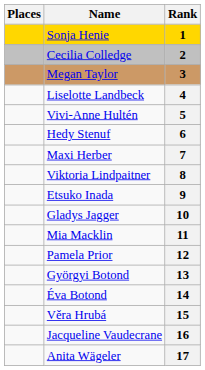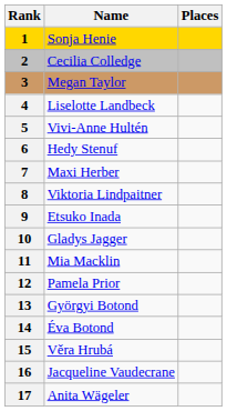 <table class="wikitable">
 <tr>
+<th>Rank</th>
+<th>Name</th>
 <th>Places</th>
-<th>Name</th>
-<th>Rank</th>
 </tr>
 <tr bgcolor="gold">
+<td align="center"><strong>1</strong></td>
+<td> <a href='#'>Sonja Henie</a></td>
 <td></td>
-<td> <a href='#'>Sonja Henie</a></td>
-<td align="center"><strong>1</strong></td>
 </tr>
 <tr bgcolor="silver">
+<td align="center"><strong>2</strong></td>
+<td> <a href='#'>Cecilia Colledge</a></td>
 <td></td>
-<td> <a href='#'>Cecilia Colledge</a></td>
-<td align="center"><strong>2</strong></td>
 </tr>
 <tr bgcolor="cc9966">
+<td align="center"><strong>3</strong></td>
+<td> <a href='#'>Megan Taylor</a></td>
 <td></td>
-<td> <a href='#'>Megan Taylor</a></td>
-<td align="center"><strong>3</strong></td>
 </tr>
 <tr>
+<th>4</th>
+<td> <a href='#'>Liselotte Landbeck</a></td>
 <td></td>
-<td> <a href='#'>Liselotte Landbeck</a></td>
-<th>4</th>
 </tr>
 <tr>
+<th>5</th>
+<td> <a href='#'>Vivi-Anne Hultén</a></td>
 <td></td>
-<td> <a href='#'>Vivi-Anne Hultén</a></td>
-<th>5</th>
 </tr>
 <tr>
+<th>6</th>
+<td> <a href='#'>Hedy Stenuf</a></td>
 <td></td>
-<td> <a href='#'>Hedy Stenuf</a></td>
-<th>6</th>
 </tr>
 <tr>
+<th>7</th>
+<td> <a href='#'>Maxi Herber</a></td>
 <td></td>
-<td> <a href='#'>Maxi Herber</a></td>
-<th>7</th>
 </tr>
 <tr>
+<th>8</th>
+<td> <a href='#'>Viktoria Lindpaitner</a></td>
 <td></td>
-<td> <a href='#'>Viktoria Lindpaitner</a></td>
-<th>8</th>
 </tr>
 <tr>
+<th>9</th>
+<td> <a href='#'>Etsuko Inada</a></td>
 <td></td>
-<td> <a href='#'>Etsuko Inada</a></td>
-<th>9</th>
 </tr>
 <tr>
+<th>10</th>
+<td> <a href='#'>Gladys Jagger</a></td>
 <td></td>
-<td> <a href='#'>Gladys Jagger</a></td>
-<th>10</th>
 </tr>
 <tr>
+<th>11</th>
+<td> <a href='#'>Mia Macklin</a></td>
 <td></td>
-<td> <a href='#'>Mia Macklin</a></td>
-<th>11</th>
 </tr>
 <tr>
+<th>12</th>
+<td> <a href='#'>Pamela Prior</a></td>
 <td></td>
-<td> <a href='#'>Pamela Prior</a></td>
-<th>12</th>
 </tr>
 <tr>
+<th>13</th>
+<td> <a href='#'>Györgyi Botond</a></td>
 <td></td>
-<td> <a href='#'>Györgyi Botond</a></td>
-<th>13</th>
 </tr>
 <tr>
+<th>14</th>
+<td> <a href='#'>Éva Botond</a></td>
 <td></td>
-<td> <a href='#'>Éva Botond</a></td>
-<th>14</th>
 </tr>
 <tr>
+<th>15</th>
+<td> <a href='#'>Věra Hrubá</a></td>
 <td></td>
-<td> <a href='#'>Věra Hrubá</a></td>
-<th>15</th>
 </tr>
 <tr>
+<th>16</th>
+<td> <a href='#'>Jacqueline Vaudecrane</a></td>
 <td></td>
-<td> <a href='#'>Jacqueline Vaudecrane</a></td>
-<th>16</th>
 </tr>
 <tr>
+<th>17</th>
+<td> <a href='#'>Anita Wägeler</a></td>
 <td></td>
-<td> <a href='#'>Anita Wägeler</a></td>
-<th>17</th>
 </tr>
 </table>
